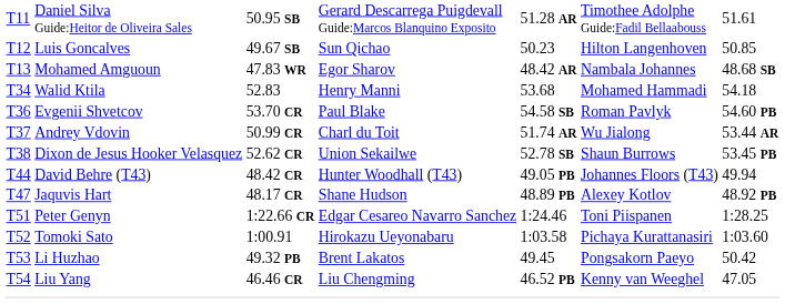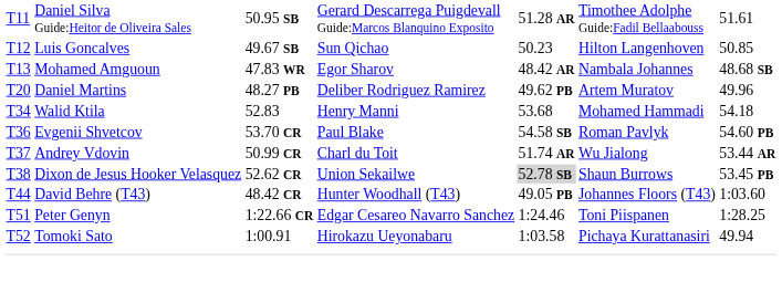 <table>
 <tr>
 <td><a href='#'>T11</a></td>
 <td><a href='#'>Daniel Silva</a><br><small>Guide:<a href='#'>Heitor de Oliveira Sales</a></small><br></td>
 <td>50.95 <small><strong>SB</strong></small></td>
 <td><a href='#'>Gerard Descarrega Puigdevall</a><br><small>Guide:<a href='#'>Marcos Blanquino Exposito</a></small><br></td>
 <td>51.28 <small><strong>AR</strong></small></td>
 <td><a href='#'>Timothee Adolphe</a><br><small>Guide:<a href='#'>Fadil Bellaabouss</a></small><br></td>
 <td>51.61</td>
 </tr>
 <tr>
 <td><a href='#'>T12</a></td>
 <td><a href='#'>Luis Goncalves</a><br></td>
 <td>49.67 <small><strong>SB</strong></small></td>
 <td><a href='#'>Sun Qichao</a><br></td>
 <td>50.23</td>
 <td><a href='#'>Hilton Langenhoven</a><br></td>
 <td>50.85</td>
 </tr>
 <tr>
 <td><a href='#'>T13</a></td>
 <td><a href='#'>Mohamed Amguoun</a><br></td>
 <td>47.83 <small><strong>WR</strong></small></td>
 <td><a href='#'>Egor Sharov</a><br></td>
 <td>48.42 <small><strong>AR</strong></small></td>
 <td><a href='#'>Nambala Johannes</a><br></td>
 <td>48.68 <small><strong>SB</strong></small></td>
+</tr>
+<tr>
+<td><a href='#'>T20</a></td>
+<td><a href='#'>Daniel Martins</a><br></td>
+<td>48.27 <small><strong>PB</strong></small></td>
+<td><a href='#'>Deliber Rodriguez Ramirez</a><br></td>
+<td>49.62 <small><strong>PB</strong></small></td>
+<td><a href='#'>Artem Muratov</a><br></td>
+<td>49.96</td>
 </tr>
 <tr>
 <td><a href='#'>T34</a></td>
 <td><a href='#'>Walid Ktila</a><br></td>
 <td>52.83</td>
 <td><a href='#'>Henry Manni</a><br></td>
 <td>53.68</td>
 <td><a href='#'>Mohamed Hammadi</a><br></td>
 <td>54.18</td>
 </tr>
 <tr>
 <td><a href='#'>T36</a></td>
 <td><a href='#'>Evgenii Shvetcov</a><br></td>
 <td>53.70 <small><strong>CR</strong></small></td>
 <td><a href='#'>Paul Blake</a><br></td>
 <td>54.58 <small><strong>SB</strong></small></td>
 <td><a href='#'>Roman Pavlyk</a><br></td>
 <td>54.60 <small><strong>PB</strong></small></td>
 </tr>
 <tr>
 <td><a href='#'>T37</a></td>
 <td><a href='#'>Andrey Vdovin</a><br></td>
 <td>50.99 <small><strong>CR</strong></small></td>
 <td><a href='#'>Charl du Toit</a><br></td>
 <td>51.74 <small><strong>AR</strong></small></td>
 <td><a href='#'>Wu Jialong</a><br></td>
 <td>53.44 <small><strong>AR</strong></small></td>
 </tr>
 <tr>
 <td><a href='#'>T38</a></td>
 <td><a href='#'>Dixon de Jesus Hooker Velasquez</a><br></td>
 <td>52.62 <small><strong>CR</strong></small></td>
 <td><a href='#'>Union Sekailwe</a><br></td>
-<td>52.78 <small><strong>SB</strong></small></td>
+<td style="background: lightgrey;">52.78 <small><strong>SB</strong></small></td>
 <td><a href='#'>Shaun Burrows</a><br></td>
 <td>53.45 <small><strong>PB</strong></small></td>
 </tr>
 <tr>
 <td><a href='#'>T44</a></td>
 <td><a href='#'>David Behre</a> (<a href='#'>T43</a>)<br></td>
 <td>48.42 <small><strong>CR</strong></small></td>
 <td><a href='#'>Hunter Woodhall</a> (<a href='#'>T43</a>)<br></td>
 <td>49.05 <small><strong>PB</strong></small></td>
 <td><a href='#'>Johannes Floors</a> (<a href='#'>T43</a>)<br></td>
-<td>49.94</td>
-</tr>
-<tr>
-<td><a href='#'>T47</a></td>
-<td><a href='#'>Jaquvis Hart</a><br></td>
-<td>48.17 <small><strong>CR</strong></small></td>
-<td><a href='#'>Shane Hudson</a><br></td>
-<td>48.89 <small><strong>PB</strong></small></td>
-<td><a href='#'>Alexey Kotlov</a><br></td>
-<td>48.92 <small><strong>PB</strong></small></td>
+<td>1:03.60</td>
 </tr>
 <tr>
 <td><a href='#'>T51</a></td>
 <td><a href='#'>Peter Genyn</a><br></td>
 <td>1:22.66 <small><strong>CR</strong></small></td>
 <td><a href='#'>Edgar Cesareo Navarro Sanchez</a><br></td>
 <td>1:24.46</td>
 <td><a href='#'>Toni Piispanen</a><br></td>
 <td>1:28.25</td>
 </tr>
 <tr>
 <td><a href='#'>T52</a></td>
 <td><a href='#'>Tomoki Sato</a><br></td>
 <td>1:00.91</td>
 <td><a href='#'>Hirokazu Ueyonabaru</a><br></td>
 <td>1:03.58</td>
 <td><a href='#'>Pichaya Kurattanasiri</a><br></td>
-<td>1:03.60</td>
-</tr>
-<tr>
-<td><a href='#'>T53</a></td>
-<td><a href='#'>Li Huzhao</a><br></td>
-<td>49.32 <small><strong>PB</strong></small></td>
-<td><a href='#'>Brent Lakatos</a><br></td>
-<td>49.45</td>
-<td><a href='#'>Pongsakorn Paeyo</a><br></td>
-<td>50.42</td>
-</tr>
-<tr>
-<td><a href='#'>T54</a></td>
-<td><a href='#'>Liu Yang</a><br></td>
-<td>46.46 <small><strong>CR</strong></small></td>
-<td><a href='#'>Liu Chengming</a><br></td>
-<td>46.52 <small><strong>PB</strong></small></td>
-<td><a href='#'>Kenny van Weeghel</a><br></td>
-<td>47.05</td>
+<td>49.94</td>
 </tr>
 <tr>
 <td colspan=7></td>
 </tr>
 <tr>
 </tr>
 <tr bgcolor= e8e8e8>
 <td colspan=7></td>
 </tr>
 </table>
